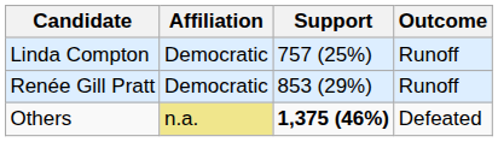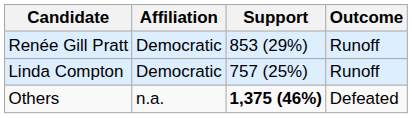 <table class="wikitable">
 <tr>
 <th>Candidate</th>
 <th>Affiliation</th>
 <th>Support</th>
 <th>Outcome</th>
 </tr>
 <tr>
+<td bgcolor=#DDEEFF>Renée Gill Pratt</td>
+<td bgcolor=#DDEEFF>Democratic</td>
+<td bgcolor=#DDEEFF>853 (29%)</td>
+<td bgcolor=#DDEEFF>Runoff</td>
+</tr>
+<tr>
 <td bgcolor=#DDEEFF>Linda Compton</td>
 <td bgcolor=#DDEEFF>Democratic</td>
 <td bgcolor=#DDEEFF>757 (25%)</td>
 <td bgcolor=#DDEEFF>Runoff</td>
 </tr>
 <tr>
-<td bgcolor=#DDEEFF>Renée Gill Pratt</td>
-<td bgcolor=#DDEEFF>Democratic</td>
-<td bgcolor=#DDEEFF>853 (29%)</td>
-<td bgcolor=#DDEEFF>Runoff</td>
-</tr>
-<tr>
 <td>Others</td>
-<td style="background: khaki;">n.a.</td>
+<td>n.a.</td>
 <td><strong>1,375 (46%)</strong></td>
 <td>Defeated</td>
 </tr>
 </table>
